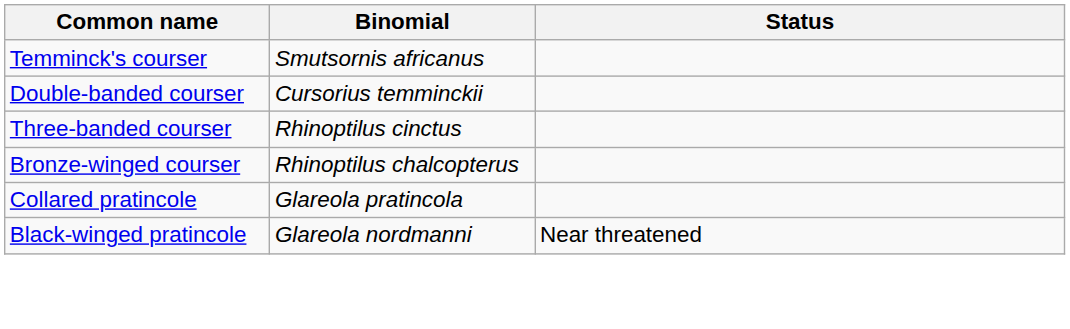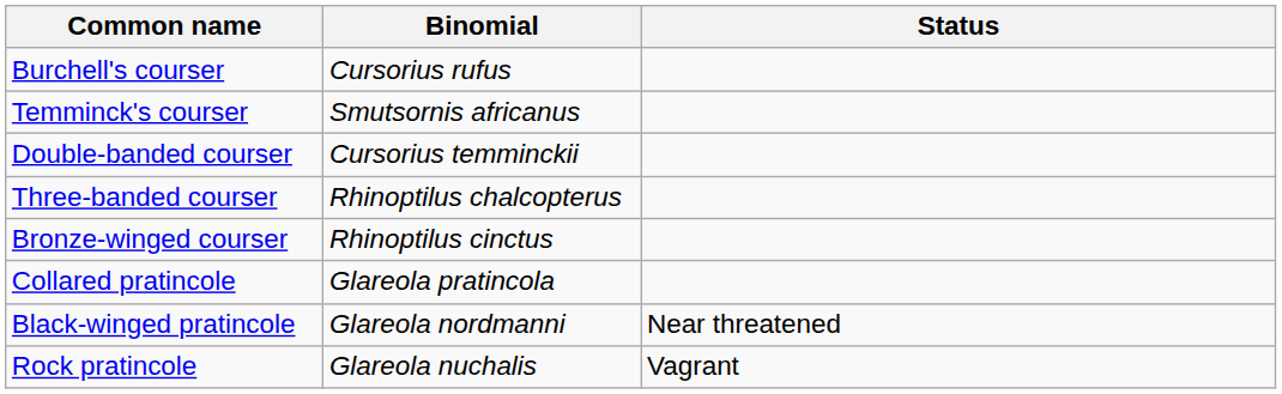 <table width=60% class="wikitable">
 <tr>
 <th width=25%>Common name</th>
 <th width=25%>Binomial</th>
 <th width=50%>Status</th>
+</tr>
+<tr>
+<td><a href='#'>Burchell's courser</a></td>
+<td><em>Cursorius rufus</em></td>
+<td></td>
 </tr>
 <tr>
 <td><a href='#'>Temminck's courser</a></td>
 <td><em>Smutsornis africanus</em></td>
 <td></td>
 </tr>
 <tr>
 <td><a href='#'>Double-banded courser</a></td>
 <td><em>Cursorius temminckii</em></td>
 <td></td>
 </tr>
 <tr>
 <td><a href='#'>Three-banded courser</a></td>
-<td><em>Rhinoptilus cinctus</em></td>
+<td><em>Rhinoptilus chalcopterus</em></td>
 <td></td>
 </tr>
 <tr>
 <td><a href='#'>Bronze-winged courser</a></td>
-<td><em>Rhinoptilus chalcopterus</em></td>
+<td><em>Rhinoptilus cinctus</em></td>
 <td></td>
 </tr>
 <tr>
 <td><a href='#'>Collared pratincole</a></td>
 <td><em>Glareola pratincola</em></td>
 <td></td>
 </tr>
 <tr>
 <td><a href='#'>Black-winged pratincole</a></td>
 <td><em>Glareola nordmanni</em></td>
 <td>Near threatened</td>
 </tr>
+<tr>
+<td><a href='#'>Rock pratincole</a></td>
+<td><em>Glareola nuchalis</em></td>
+<td>Vagrant</td>
+</tr>
 </table>
